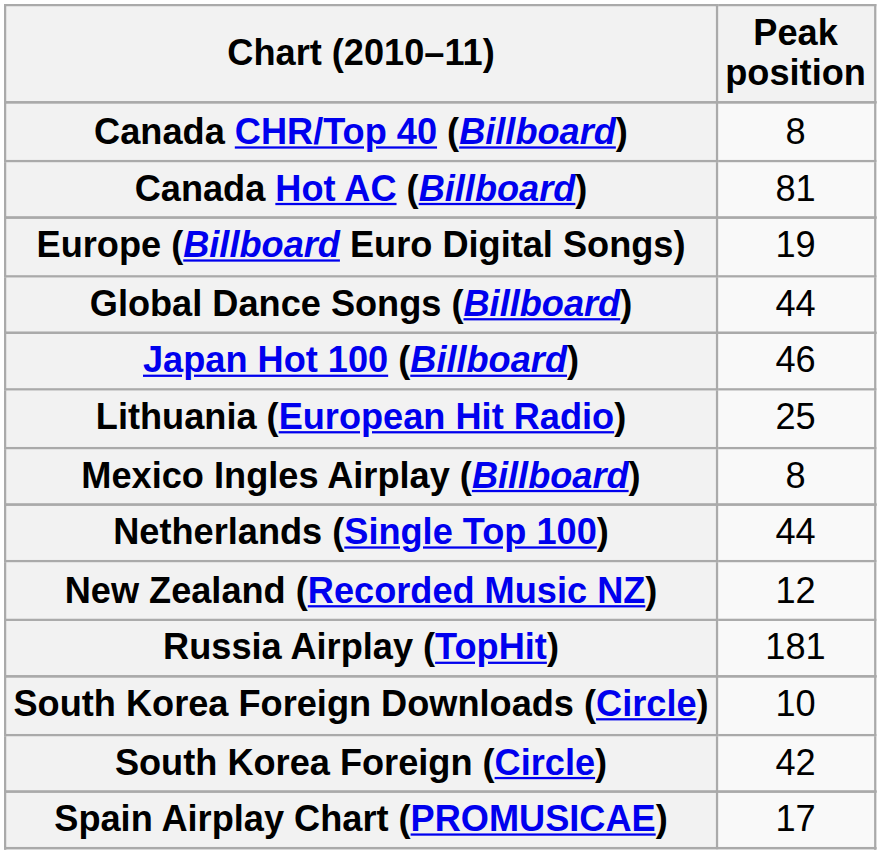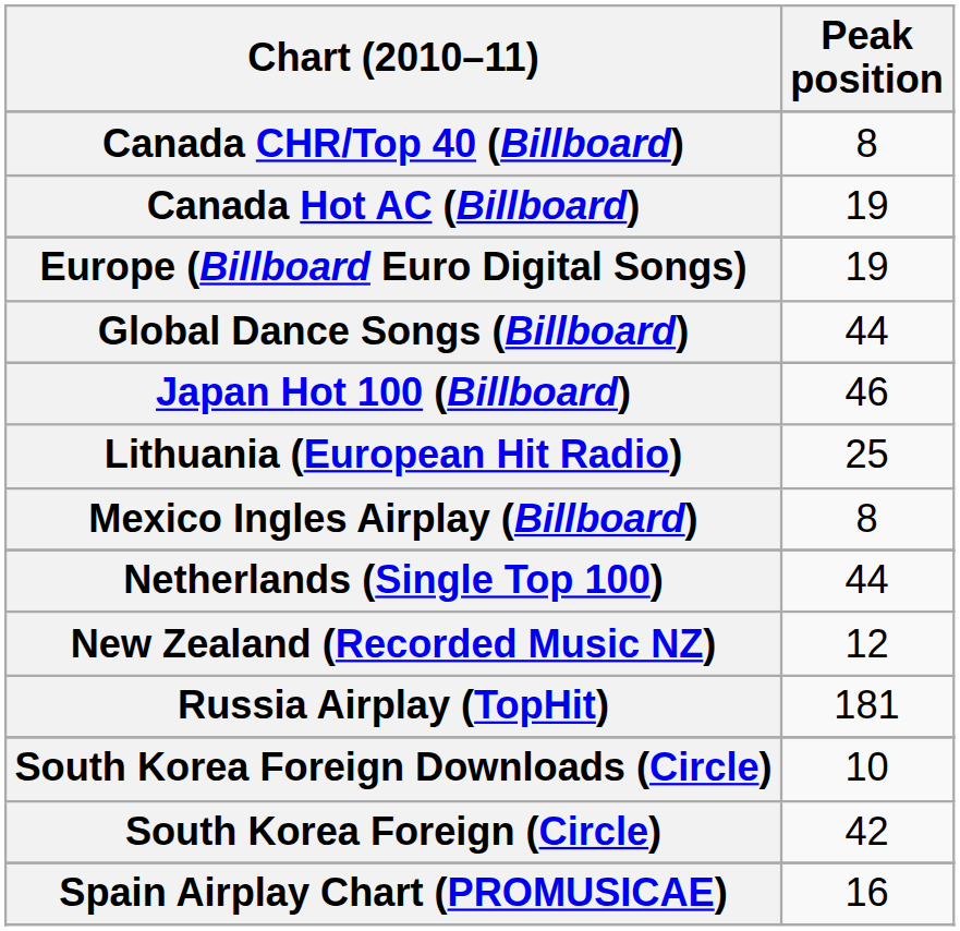 <table class="wikitable sortable plainrowheaders" style="text-align:center">
 <tr>
 <th scope="col">Chart (2010–11)</th>
 <th scope="col">Peak<br>position</th>
 </tr>
 <tr>
 </tr>
 <tr>
 </tr>
 <tr>
 </tr>
 <tr>
 </tr>
 <tr>
 <th scope="row">Canada <a href='#'>CHR/Top 40</a> (<em><a href='#'>Billboard</a></em>)</th>
 <td>8</td>
 </tr>
 <tr>
 <th scope="row">Canada <a href='#'>Hot AC</a> (<em><a href='#'>Billboard</a></em>)</th>
-<td>81</td>
+<td>19</td>
 </tr>
 <tr>
 </tr>
 <tr>
 </tr>
 <tr>
 </tr>
 <tr>
 <th scope="row">Europe (<em><a href='#'>Billboard</a></em> Euro Digital Songs)</th>
 <td>19</td>
 </tr>
 <tr>
 <th scope="row">Global Dance Songs (<a href='#'><em>Billboard</em></a>)</th>
 <td>44</td>
 </tr>
 <tr>
 </tr>
 <tr>
 </tr>
 <tr>
 <th scope="row"><a href='#'>Japan Hot 100</a> (<em><a href='#'>Billboard</a></em>)</th>
 <td>46</td>
 </tr>
 <tr>
 <th scope="row">Lithuania (<a href='#'>European Hit Radio</a>)</th>
 <td>25</td>
 </tr>
 <tr>
 <th scope="row">Mexico Ingles Airplay (<em><a href='#'>Billboard</a></em>)</th>
 <td>8</td>
 </tr>
 <tr>
 </tr>
 <tr>
 <th scope="row">Netherlands (<a href='#'>Single Top 100</a>)</th>
 <td>44</td>
 </tr>
 <tr>
 <th scope="row">New Zealand (<a href='#'>Recorded Music NZ</a>)</th>
 <td>12</td>
 </tr>
 <tr>
 <th scope="row">Russia Airplay (<a href='#'>TopHit</a>)</th>
 <td>181</td>
 </tr>
 <tr>
 </tr>
 <tr>
 </tr>
 <tr>
 <th scope="row">South Korea Foreign Downloads (<a href='#'>Circle</a>)</th>
 <td>10</td>
 </tr>
 <tr>
 <th scope="row">South Korea Foreign (<a href='#'>Circle</a>)</th>
 <td>42</td>
 </tr>
 <tr>
 </tr>
 <tr>
 <th scope="row">Spain Airplay Chart (<a href='#'>PROMUSICAE</a>)</th>
-<td>17</td>
+<td>16</td>
 </tr>
 <tr>
 </tr>
 <tr>
 </tr>
 <tr>
 </tr>
 <tr>
 </tr>
 <tr>
 </tr>
 <tr>
 </tr>
 <tr>
 </tr>
 <tr>
 </tr>
 </table>
